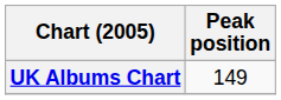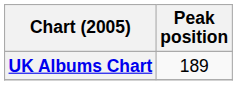 <table class="wikitable sortable plainrowheaders" style="text-align:center">
 <tr>
 <th scope="col">Chart (2005)</th>
 <th scope="col">Peak<br> position</th>
 </tr>
 <tr>
 </tr>
 <tr>
 <th scope="row"><a href='#'>UK Albums Chart</a></th>
-<td align="center">149</td>
+<td align="center">189</td>
 </tr>
 <tr>
 </tr>
 <tr>
 </tr>
 </table>
